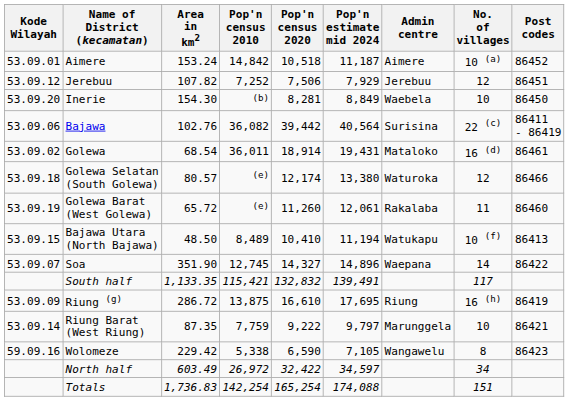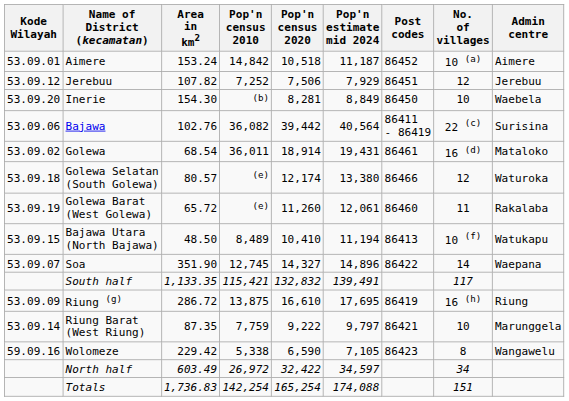 <table class="sortable wikitable">
 <tr>
 <th>Kode <br>Wilayah</th>
 <th>Name of <br>District <br> (<em>kecamatan</em>)</th>
 <th>Area <br>in<br> km<sup>2</sup></th>
 <th>Pop'n<br>census<br>2010</th>
 <th>Pop'n<br>census<br>2020</th>
 <th>Pop'n<br>estimate<br>mid 2024</th>
+<th>Post<br>codes</th>
+<th>No.<br>of <br>villages</th>
 <th>Admin<br>centre</th>
-<th>No.<br>of <br>villages</th>
-<th>Post<br>codes</th>
 </tr>
 <tr>
 <td>53.09.01</td>
 <td>Aimere </td>
 <td align="right">153.24</td>
 <td align="right">14,842</td>
 <td align="right">10,518</td>
 <td align="right">11,187</td>
+<td>86452</td>
+<td align="center">10 <sup>(a)</sup></td>
 <td>Aimere</td>
-<td align="center">10 <sup>(a)</sup></td>
-<td>86452</td>
 </tr>
 <tr>
 <td>53.09.12</td>
 <td>Jerebuu </td>
 <td align="right">107.82</td>
 <td align="right">7,252</td>
 <td align="right">7,506</td>
 <td align="right">7,929</td>
+<td>86451</td>
+<td align="center">12</td>
 <td>Jerebuu</td>
-<td align="center">12</td>
-<td>86451</td>
 </tr>
 <tr>
 <td>53.09.20</td>
 <td>Inerie </td>
 <td align="right">154.30</td>
 <td align="right"><sup>(b)</sup></td>
 <td align="right">8,281</td>
 <td align="right">8,849</td>
+<td>86450</td>
+<td align="center">10</td>
 <td>Waebela</td>
-<td align="center">10</td>
-<td>86450</td>
 </tr>
 <tr>
 <td>53.09.06</td>
 <td><a href='#'>Bajawa</a></td>
 <td align="right">102.76</td>
 <td align="right">36,082</td>
 <td align="right">39,442</td>
 <td align="right">40,564</td>
+<td>86411<br>- 86419</td>
+<td align="center">22 <sup>(c)</sup></td>
 <td>Surisina</td>
-<td align="center">22 <sup>(c)</sup></td>
-<td>86411<br>- 86419</td>
 </tr>
 <tr>
 <td>53.09.02</td>
 <td>Golewa </td>
 <td align="right">68.54</td>
 <td align="right">36,011</td>
 <td align="right">18,914</td>
 <td align="right">19,431</td>
+<td>86461</td>
+<td align="center">16 <sup>(d)</sup></td>
 <td>Mataloko</td>
-<td align="center">16 <sup>(d)</sup></td>
-<td>86461</td>
 </tr>
 <tr>
 <td>53.09.18</td>
 <td>Golewa Selatan  <br>(South Golewa)</td>
 <td align="right">80.57</td>
 <td align="right"><sup>(e)</sup></td>
 <td align="right">12,174</td>
 <td align="right">13,380</td>
+<td>86466</td>
+<td align="center">12</td>
 <td>Waturoka</td>
-<td align="center">12</td>
-<td>86466</td>
 </tr>
 <tr>
 <td>53.09.19</td>
 <td>Golewa Barat  <br>(West Golewa)</td>
 <td align="right">65.72</td>
 <td align="right"><sup>(e)</sup></td>
 <td align="right">11,260</td>
 <td align="right">12,061</td>
+<td>86460</td>
+<td align="center">11</td>
 <td>Rakalaba</td>
-<td align="center">11</td>
-<td>86460</td>
 </tr>
 <tr>
 <td>53.09.15</td>
 <td>Bajawa Utara  <br>(North Bajawa)</td>
 <td align="right">48.50</td>
 <td align="right">8,489</td>
 <td align="right">10,410</td>
 <td align="right">11,194</td>
+<td>86413</td>
+<td align="center">10 <sup>(f)</sup></td>
 <td>Watukapu</td>
-<td align="center">10 <sup>(f)</sup></td>
-<td>86413</td>
 </tr>
 <tr>
 <td>53.09.07</td>
 <td>Soa </td>
 <td align="right">351.90</td>
 <td align="right">12,745</td>
 <td align="right">14,327</td>
 <td align="right">14,896</td>
+<td>86422</td>
+<td align="center">14</td>
 <td>Waepana</td>
-<td align="center">14</td>
-<td>86422</td>
 </tr>
 <tr>
 <td></td>
 <td><em>South half</em></td>
 <td align="right"><em>1,133.35</em></td>
 <td align="right"><em>115,421</em></td>
 <td align="right"><em>132,832</em></td>
 <td align="right"><em>139,491</em></td>
 <td></td>
 <td align="center"><em>117</em></td>
 <td></td>
 </tr>
 <tr>
 <td>53.09.09</td>
 <td>Riung <sup>(g)</sup> </td>
 <td align="right">286.72</td>
 <td align="right">13,875</td>
 <td align="right">16,610</td>
 <td align="right">17,695</td>
+<td>86419</td>
+<td align="center">16 <sup>(h)</sup></td>
 <td>Riung</td>
-<td align="center">16 <sup>(h)</sup></td>
-<td>86419</td>
 </tr>
 <tr>
 <td>53.09.14</td>
 <td>Riung Barat  <br>(West Riung)</td>
 <td align="right">87.35</td>
 <td align="right">7,759</td>
 <td align="right">9,222</td>
 <td align="right">9,797</td>
+<td>86421</td>
+<td align="center">10</td>
 <td>Marunggela</td>
-<td align="center">10</td>
-<td>86421</td>
 </tr>
 <tr>
 <td>59.09.16</td>
 <td>Wolomeze </td>
 <td align="right">229.42</td>
 <td align="right">5,338</td>
 <td align="right">6,590</td>
 <td align="right">7,105</td>
+<td>86423</td>
+<td align="center">8</td>
 <td>Wangawelu</td>
-<td align="center">8</td>
-<td>86423</td>
 </tr>
 <tr>
 <td></td>
 <td><em>North half</em></td>
 <td align="right"><em>603.49</em></td>
 <td align="right"><em>26,972</em></td>
 <td align="right"><em>32,422</em></td>
 <td align="right"><em>34,597</em></td>
 <td></td>
 <td align="center"><em>34</em></td>
 <td></td>
 </tr>
 <tr>
 <td></td>
 <td><em>Totals</em></td>
 <td align="right"><em>1,736.83</em></td>
 <td align="right"><em>142,254</em></td>
 <td align="right"><em>165,254</em></td>
 <td align="right"><em>174,088</em></td>
 <td></td>
 <td align="center"><em>151</em></td>
 <td></td>
 </tr>
 </table>
